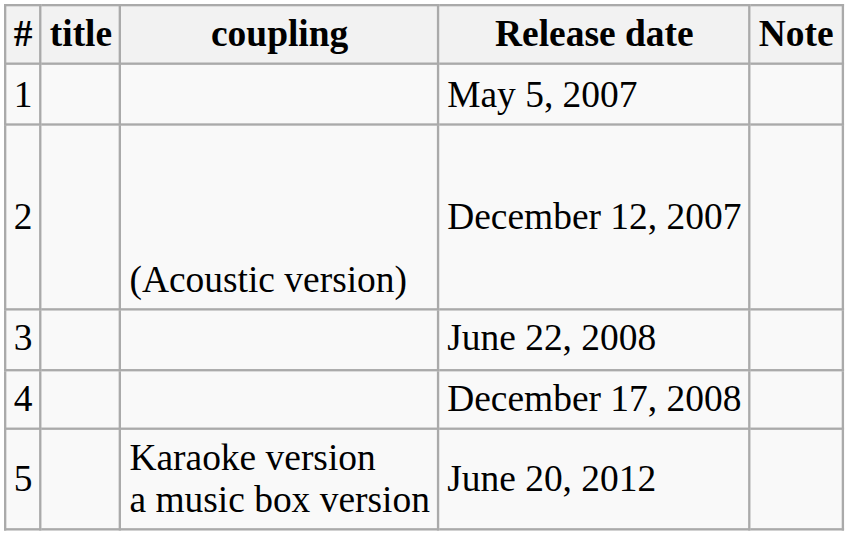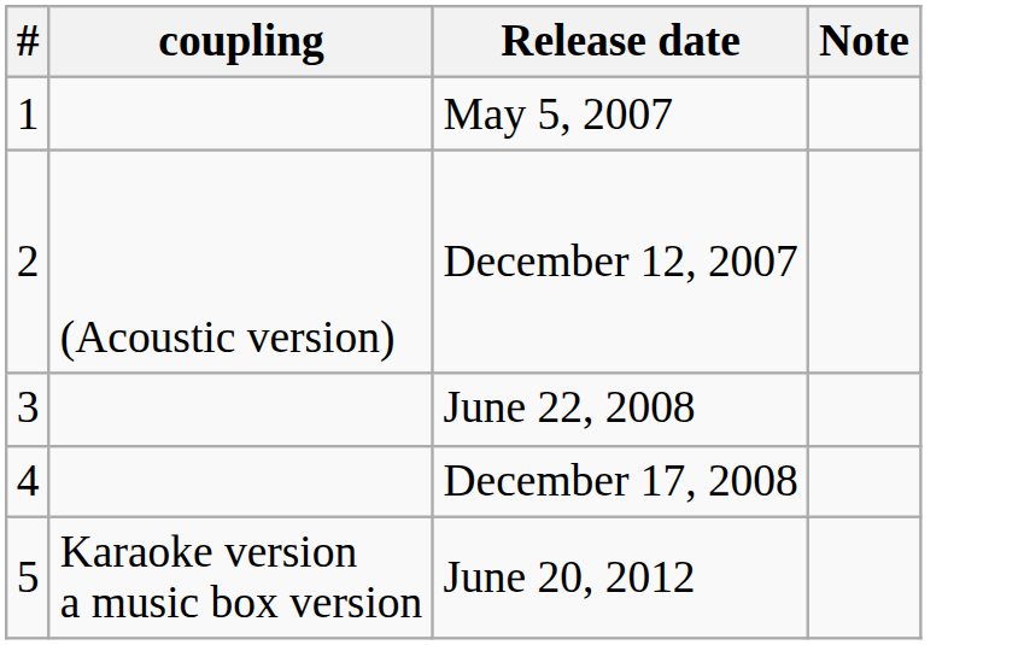 <table class="wikitable">
 <tr>
 <th>#</th>
-<th>title</th>
 <th>coupling</th>
 <th>Release date</th>
 <th>Note</th>
 </tr>
 <tr>
 <td>1</td>
-<td></td>
 <td> <br></td>
 <td>May 5, 2007</td>
 <td align="center"></td>
 </tr>
 <tr>
 <td>2</td>
-<td></td>
 <td> <br>  <br>  <br>(Acoustic version)</td>
 <td>December 12, 2007</td>
 <td align="center"></td>
 </tr>
 <tr>
 <td>3</td>
 <td></td>
-<td></td>
 <td>June 22, 2008</td>
 <td align="center"></td>
 </tr>
 <tr>
 <td>4</td>
 <td></td>
-<td></td>
 <td>December 17, 2008</td>
 <td align="center"></td>
 </tr>
 <tr>
 <td>5</td>
-<td></td>
 <td>Karaoke version<br>a music box version</td>
 <td>June 20, 2012</td>
 <td align="center"></td>
 </tr>
 </table>
